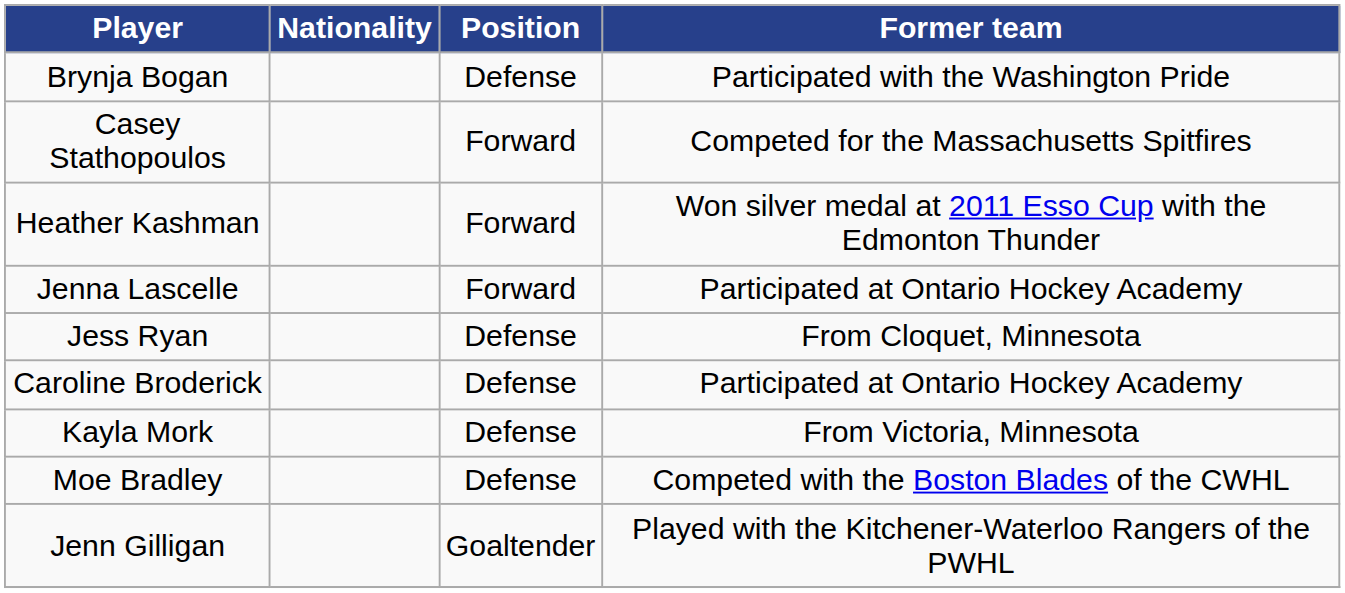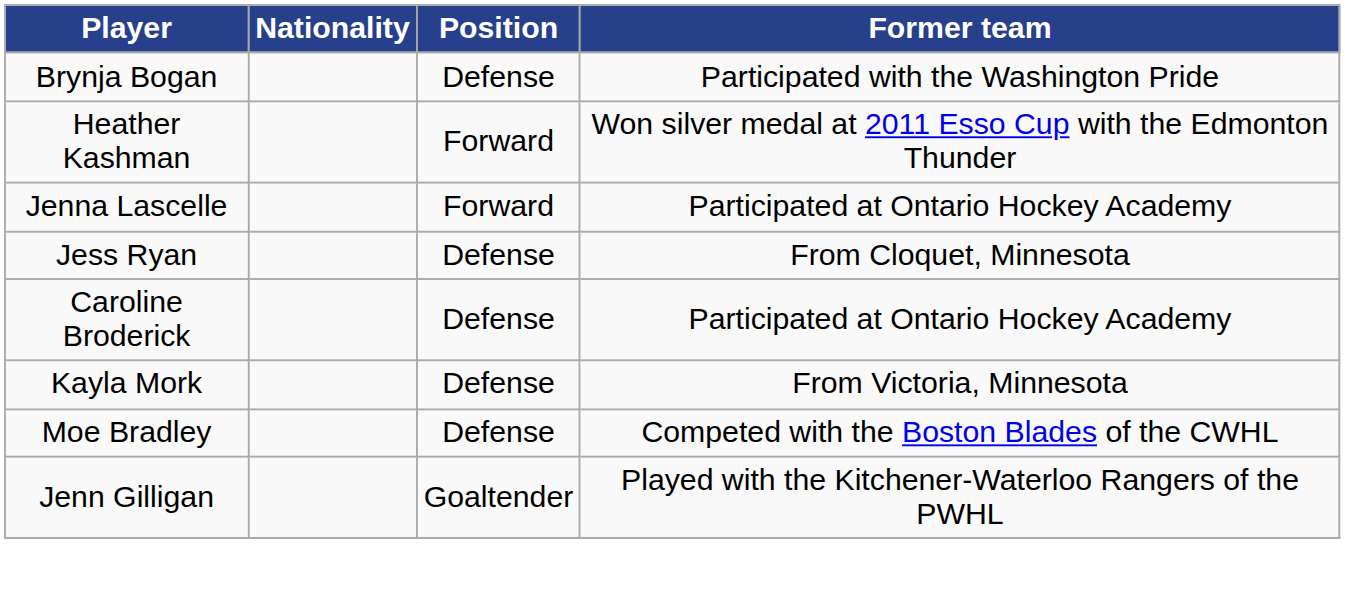 <table class="wikitable" width="80%">
 <tr align="center"  style="background:#27408B;color:#FFFFFF;">
 <td><strong>Player</strong></td>
 <td><strong>Nationality</strong></td>
 <td><strong>Position</strong></td>
 <td><strong>Former team</strong></td>
 </tr>
 <tr align="center" bgcolor="">
 <td>Brynja Bogan</td>
 <td></td>
 <td>Defense</td>
 <td>Participated with the Washington Pride</td>
-</tr>
-<tr align="center" bgcolor="">
-<td>Casey Stathopoulos</td>
-<td></td>
-<td>Forward</td>
-<td>Competed for the Massachusetts Spitfires</td>
 </tr>
 <tr align="center" bgcolor="">
 <td>Heather Kashman</td>
 <td></td>
 <td>Forward</td>
 <td>Won silver medal at <a href='#'>2011 Esso Cup</a> with the Edmonton Thunder</td>
 </tr>
 <tr align="center" bgcolor="">
 <td>Jenna Lascelle</td>
 <td></td>
 <td>Forward</td>
 <td>Participated at Ontario Hockey Academy</td>
 </tr>
 <tr align="center" bgcolor="">
 <td>Jess Ryan</td>
 <td></td>
 <td>Defense</td>
 <td>From Cloquet, Minnesota</td>
 </tr>
 <tr align="center" bgcolor="">
 <td>Caroline Broderick</td>
 <td></td>
 <td>Defense</td>
 <td>Participated at Ontario Hockey Academy</td>
 </tr>
 <tr align="center" bgcolor="">
 <td>Kayla Mork</td>
 <td></td>
 <td>Defense</td>
 <td>From Victoria, Minnesota</td>
 </tr>
 <tr align="center" bgcolor="">
 <td>Moe Bradley</td>
 <td></td>
 <td>Defense</td>
 <td>Competed with the <a href='#'>Boston Blades</a> of the CWHL</td>
 </tr>
 <tr align="center" bgcolor="">
 <td>Jenn Gilligan</td>
 <td></td>
 <td>Goaltender</td>
 <td>Played with the Kitchener-Waterloo Rangers of the PWHL</td>
 </tr>
 <tr align="center" bgcolor="">
 </tr>
 </table>
